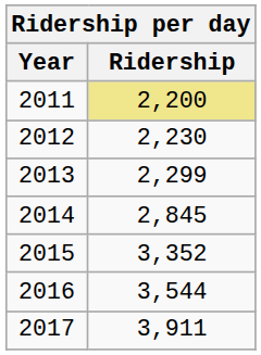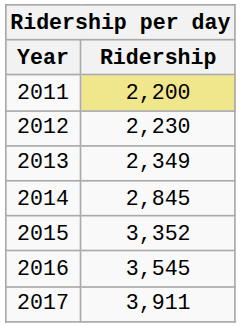 <table class="wikitable" style="margin: 1em 0.2em; text-align: center;">
 <tr style="background: #ddd;">
 <th colspan="2">Ridership per day </th>
 </tr>
 <tr>
 <th>Year</th>
 <th>Ridership</th>
 </tr>
 <tr>
 <td>2011</td>
 <td style="background: khaki;">2,200</td>
 </tr>
 <tr>
 <td>2012</td>
 <td>2,230</td>
 </tr>
 <tr>
 <td>2013</td>
-<td>2,299</td>
+<td>2,349</td>
 </tr>
 <tr>
 <td>2014</td>
 <td>2,845</td>
 </tr>
 <tr>
 <td>2015</td>
 <td>3,352</td>
 </tr>
 <tr>
 <td>2016</td>
-<td>3,544</td>
+<td>3,545</td>
 </tr>
 <tr>
 <td>2017</td>
 <td>3,911</td>
 </tr>
 </table>
